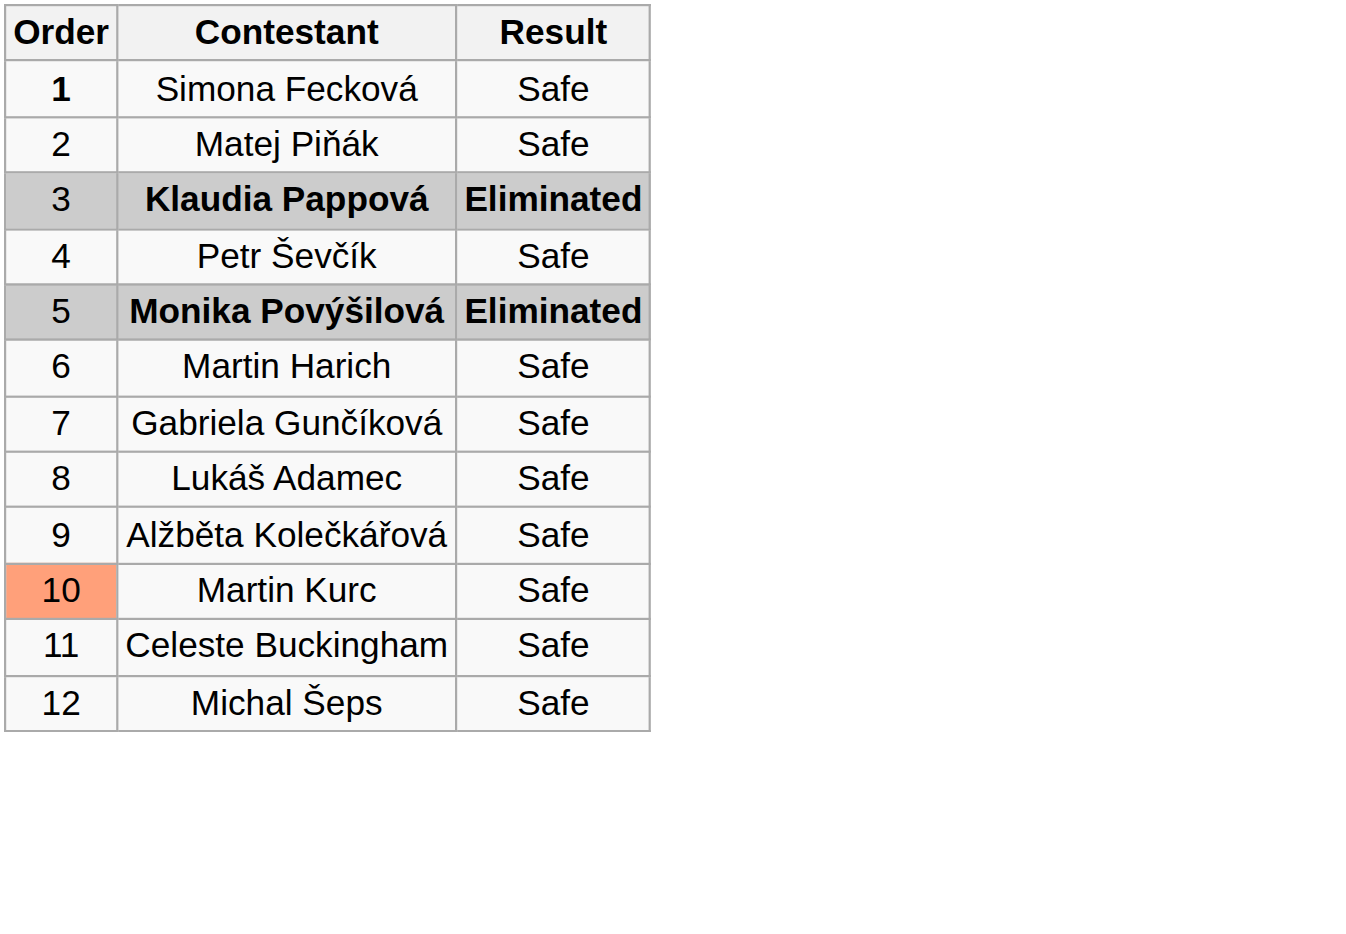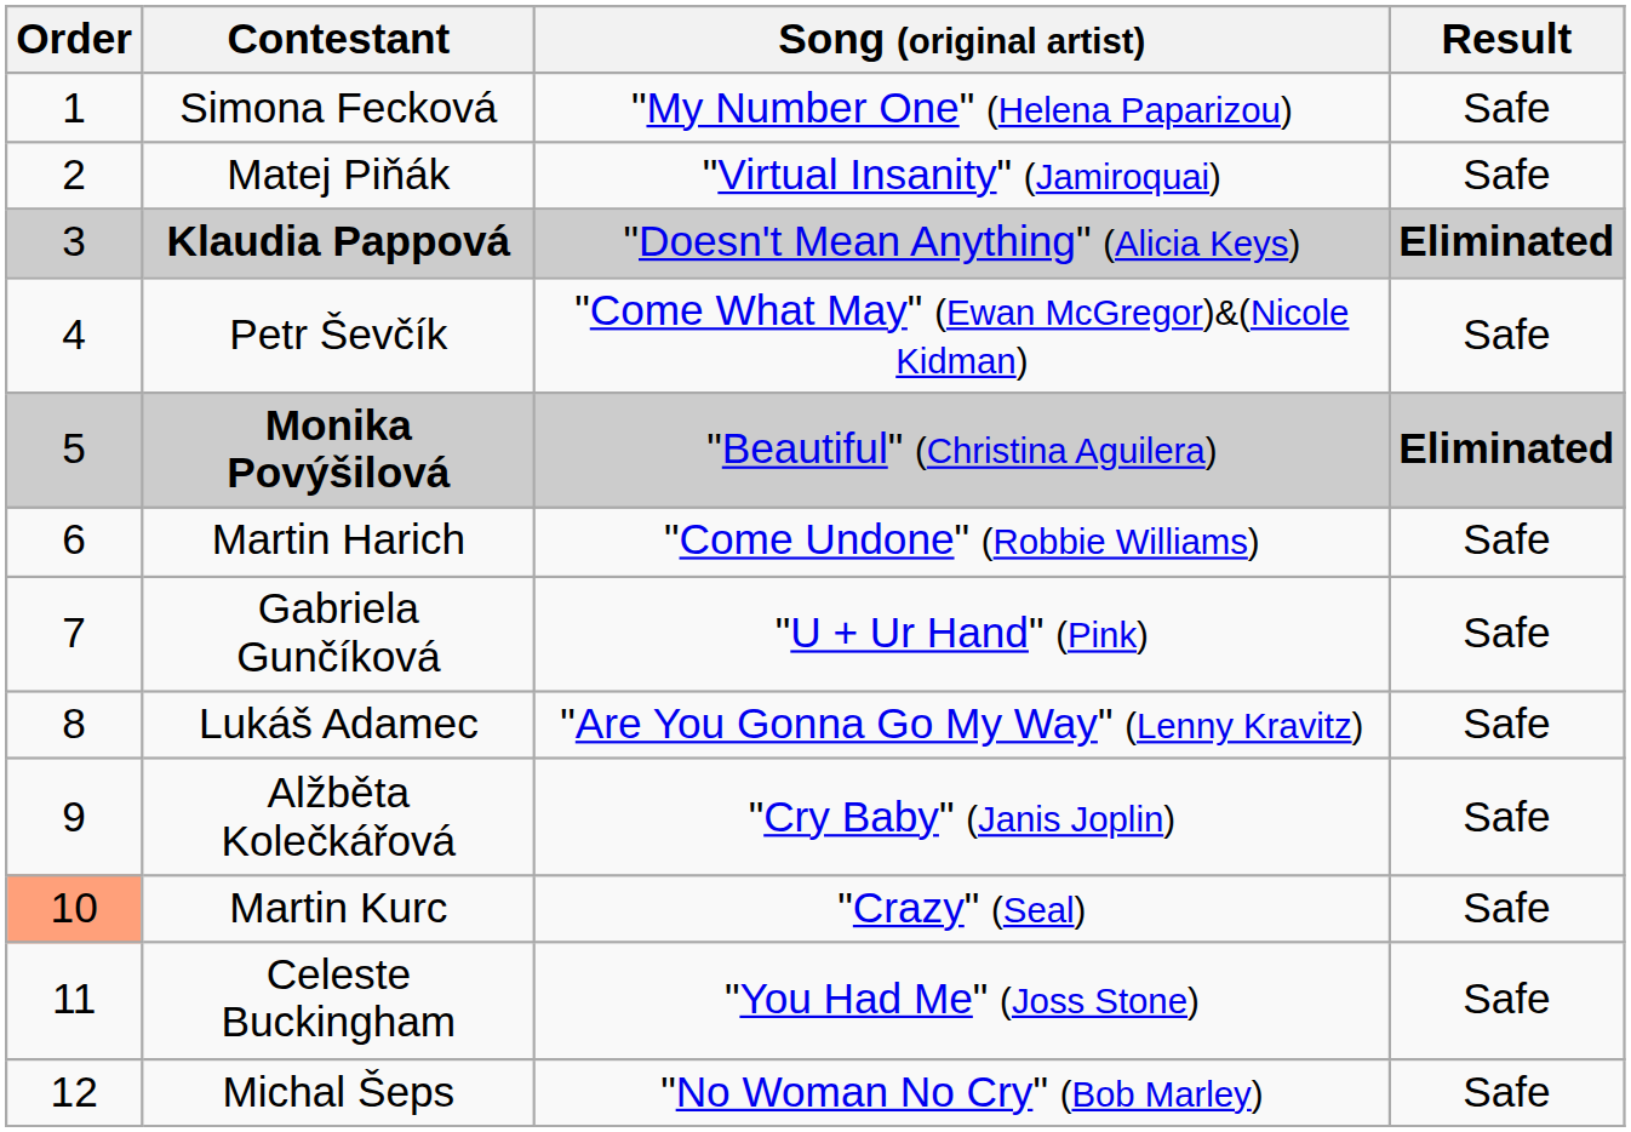 <table class="wikitable plainrowheaders" style="text-align:center;">
 <tr>
 <th scope="col">Order</th>
 <th scope="col">Contestant</th>
+<th scope="col">Song <small>(original artist)</small></th>
 <th scope="col">Result</th>
 </tr>
 <tr>
-<td><strong>1</strong></td>
+<td>1</td>
 <td>Simona Fecková</td>
+<td>"<a href='#'>My Number One</a>" <small>(<a href='#'>Helena Paparizou</a>)</small></td>
 <td>Safe</td>
 </tr>
 <tr>
 <td>2</td>
 <td>Matej Piňák</td>
+<td>"<a href='#'>Virtual Insanity</a>" <small>(<a href='#'>Jamiroquai</a>)</small></td>
 <td>Safe</td>
 </tr>
 <tr style="background:#ccc;">
 <td>3</td>
 <td><strong>Klaudia Pappová</strong></td>
+<td>"<a href='#'>Doesn't Mean Anything</a>" <small>(<a href='#'>Alicia Keys</a>)</small></td>
 <td><strong>Eliminated</strong></td>
 </tr>
 <tr>
 <td>4</td>
 <td>Petr Ševčík</td>
+<td>"<a href='#'>Come What May</a>" <small>(<a href='#'>Ewan McGregor</a>)&(<a href='#'>Nicole Kidman</a>) </small></td>
 <td>Safe</td>
 </tr>
 <tr style="background:#ccc;">
 <td>5</td>
 <td><strong>Monika Povýšilová</strong></td>
+<td>"<a href='#'>Beautiful</a>" <small>(<a href='#'>Christina Aguilera</a>)</small></td>
 <td><strong>Eliminated</strong></td>
 </tr>
 <tr>
 <td>6</td>
 <td>Martin Harich</td>
+<td>"<a href='#'>Come Undone</a>" <small>(<a href='#'>Robbie Williams</a>)</small></td>
 <td>Safe</td>
 </tr>
 <tr>
 <td>7</td>
 <td>Gabriela Gunčíková</td>
+<td>"<a href='#'>U + Ur Hand</a>" <small>(<a href='#'>Pink</a>)</small></td>
 <td>Safe</td>
 </tr>
 <tr>
 <td>8</td>
 <td>Lukáš Adamec</td>
+<td>"<a href='#'>Are You Gonna Go My Way</a>" <small>(<a href='#'>Lenny Kravitz</a>)</small></td>
 <td>Safe</td>
 </tr>
 <tr>
 <td>9</td>
 <td>Alžběta Kolečkářová</td>
+<td>"<a href='#'>Cry Baby</a>" <small>(<a href='#'>Janis Joplin</a>)</small></td>
 <td>Safe</td>
 </tr>
 <tr>
 <td style="background: lightsalmon;">10</td>
 <td>Martin Kurc</td>
+<td>"<a href='#'>Crazy</a>" <small>(<a href='#'>Seal</a>)</small></td>
 <td>Safe</td>
 </tr>
 <tr>
 <td>11</td>
 <td>Celeste Buckingham</td>
+<td>"<a href='#'>You Had Me</a>" <small>(<a href='#'>Joss Stone</a>)</small></td>
 <td>Safe</td>
 </tr>
 <tr>
 <td>12</td>
 <td>Michal Šeps</td>
+<td>"<a href='#'>No Woman No Cry</a>" <small>(<a href='#'>Bob Marley</a>)</small></td>
 <td>Safe</td>
 </tr>
 </table>
